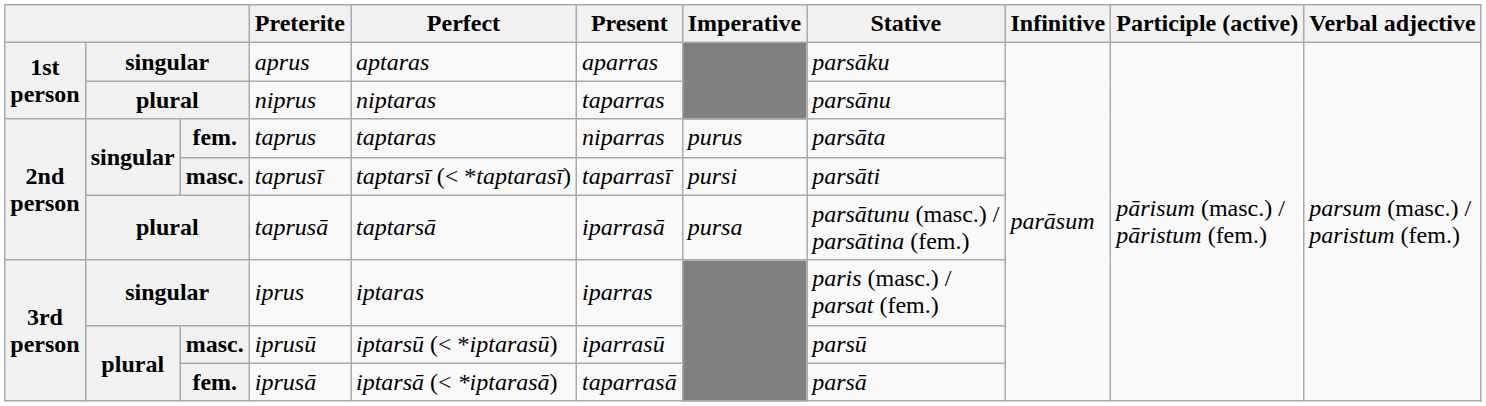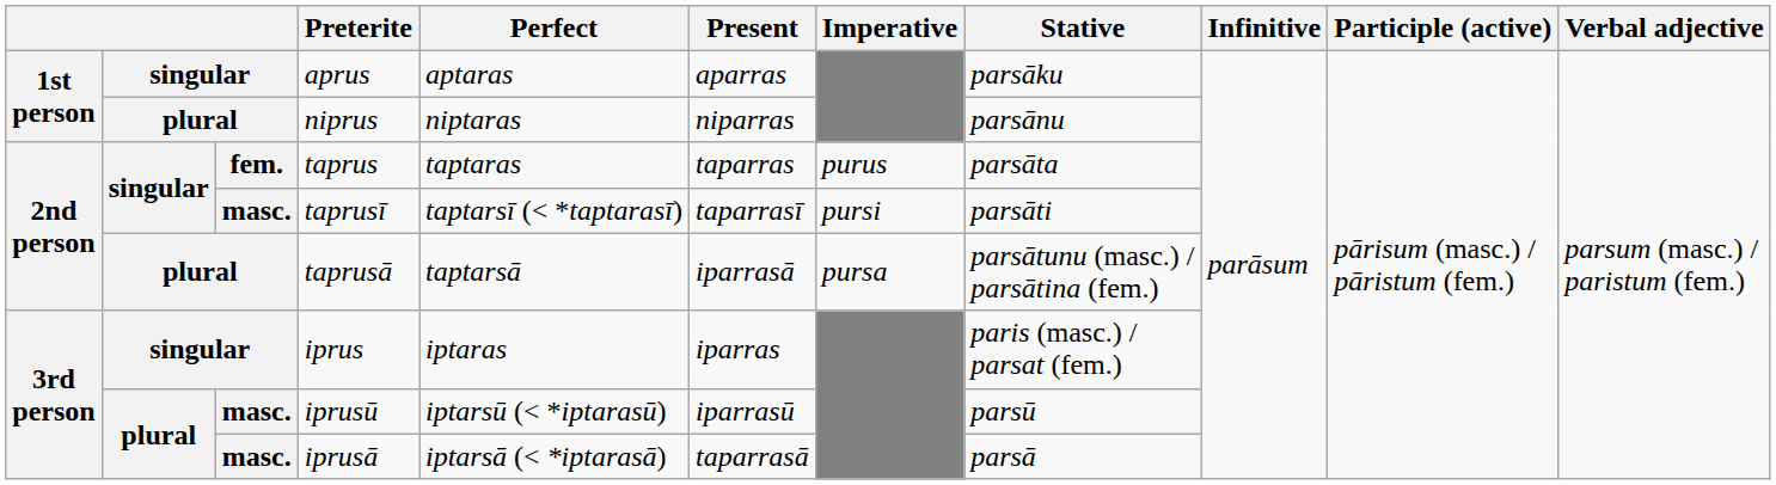 <table class="wikitable" align="center">
 <tr>
 <th colspan="3"></th>
 <th>Preterite</th>
 <th>Perfect</th>
 <th>Present</th>
 <th>Imperative</th>
 <th>Stative</th>
 <th>Infinitive</th>
 <th>Participle (active)</th>
 <th>Verbal adjective</th>
 </tr>
 <tr>
 <th rowspan="2">1st<br>person</th>
 <th colspan="2">singular</th>
 <td><em>aprus</em></td>
 <td><em>aptaras</em></td>
 <td><em>aparras</em></td>
 <td rowspan=2 bgcolor='gray'></td>
 <td><em>parsāku</em></td>
 <td rowspan=8><em>parāsum</em></td>
 <td rowspan=8><em>pārisum</em> (masc.) /<br> <em>pāristum</em> (fem.)</td>
 <td rowspan=8><em>parsum</em> (masc.) /<br> <em>paristum</em> (fem.)</td>
 </tr>
 <tr>
 <th colspan="2">plural</th>
 <td><em>niprus</em></td>
 <td><em>niptaras</em></td>
-<td><em>taparras</em></td>
+<td><em>niparras</em></td>
 <td><em>parsānu</em></td>
 </tr>
 <tr>
 <th rowspan="3">2nd<br>person</th>
 <th rowspan="2">singular</th>
 <th>fem.</th>
 <td><em>taprus</em></td>
 <td><em>taptaras</em></td>
-<td><em>niparras</em></td>
+<td><em>taparras</em></td>
 <td><em>purus</em></td>
 <td><em>parsāta</em></td>
 </tr>
 <tr>
 <th>masc.</th>
 <td><em>taprusī</em></td>
 <td><em>taptarsī</em> (< *<em>taptarasī</em>)</td>
 <td><em>taparrasī</em></td>
 <td><em>pursi</em></td>
 <td><em>parsāti</em></td>
 </tr>
 <tr>
 <th colspan="2">plural</th>
 <td><em>taprusā</em></td>
 <td><em>taptarsā</em></td>
 <td><em>iparrasā</em></td>
 <td><em>pursa</em></td>
 <td><em>parsātunu</em> (masc.) /<br> <em>parsātina</em> (fem.)</td>
 </tr>
 <tr>
 <th rowspan="3">3rd<br>person</th>
 <th colspan="2">singular</th>
 <td><em>iprus</em></td>
 <td><em>iptaras</em></td>
 <td><em>iparras</em></td>
 <td rowspan=3 bgcolor='gray'></td>
 <td><em>paris</em> (masc.) /<br> <em>parsat</em> (fem.)</td>
 </tr>
 <tr>
 <th rowspan="2">plural</th>
 <th>masc.</th>
 <td><em>iprusū</em></td>
 <td><em>iptarsū</em> (< *<em>iptarasū</em>)</td>
 <td><em>iparrasū</em></td>
 <td><em>parsū</em></td>
 </tr>
 <tr>
-<th>fem.</th>
+<th>masc.</th>
 <td><em>iprusā</em></td>
 <td><em>iptarsā</em> (< <em>*iptarasā</em>)</td>
 <td><em>taparrasā</em></td>
 <td><em>parsā</em></td>
 </tr>
 </table>
